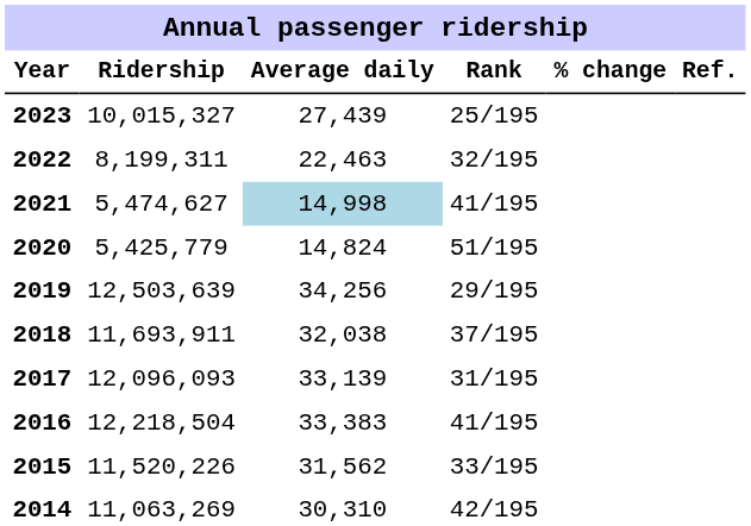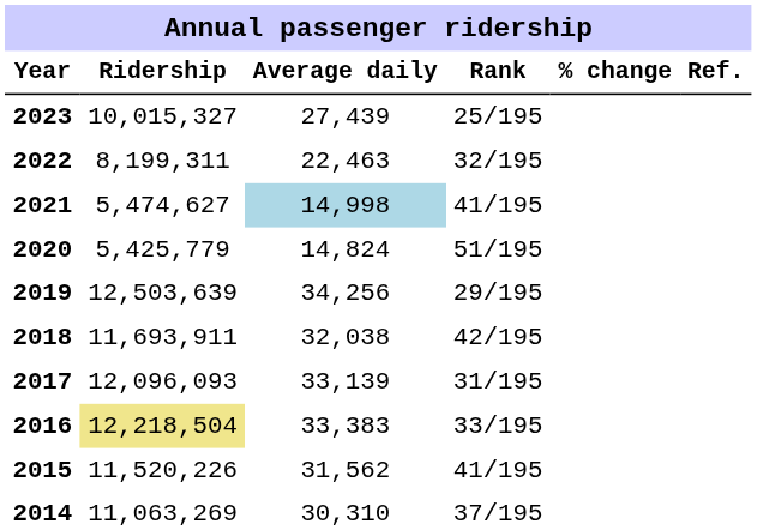 <table class="toccolours" cellpadding="4" cellspacing="0" style="text-align:right;">
 <tr>
 <th colspan="6"  style="background-color:#ccf; background-color:#ccf; font-size:110%; text-align:center;">Annual passenger ridership</th>
 </tr>
 <tr style="font-size:95%; text-align:center">
 <th style="border-bottom:1px solid black">Year</th>
 <th style="border-bottom:1px solid black">Ridership</th>
 <th style="border-bottom:1px solid black">Average daily</th>
 <th style="border-bottom:1px solid black">Rank</th>
 <th style="border-bottom:1px solid black">% change</th>
 <th style="border-bottom:1px solid black">Ref.</th>
 </tr>
 <tr style="text-align:center;">
 <td><strong>2023</strong></td>
 <td>10,015,327</td>
 <td>27,439</td>
 <td>25/195</td>
 <td></td>
 <td></td>
 </tr>
 <tr style="text-align:center;">
 <td><strong>2022</strong></td>
 <td>8,199,311</td>
 <td>22,463</td>
 <td>32/195</td>
 <td></td>
 <td></td>
 </tr>
 <tr style="text-align:center;">
 <td><strong>2021</strong></td>
 <td>5,474,627</td>
 <td style="background: lightblue;">14,998</td>
 <td>41/195</td>
 <td></td>
 <td></td>
 </tr>
 <tr style="text-align:center;">
 <td><strong>2020</strong></td>
 <td>5,425,779</td>
 <td>14,824</td>
 <td>51/195</td>
 <td></td>
 <td></td>
 </tr>
 <tr style="text-align:center;">
 <td><strong>2019</strong></td>
 <td>12,503,639</td>
 <td>34,256</td>
 <td>29/195</td>
 <td></td>
 <td></td>
 </tr>
 <tr style="text-align:center;">
 <td><strong>2018</strong></td>
 <td>11,693,911</td>
 <td>32,038</td>
-<td>37/195</td>
+<td>42/195</td>
 <td></td>
 <td></td>
 </tr>
 <tr style="text-align:center;">
 <td><strong>2017</strong></td>
 <td>12,096,093</td>
 <td>33,139</td>
 <td>31/195</td>
 <td></td>
 <td></td>
 </tr>
 <tr style="text-align:center;">
 <td><strong>2016</strong></td>
-<td>12,218,504</td>
+<td style="background: khaki;">12,218,504</td>
 <td>33,383</td>
-<td>41/195</td>
+<td>33/195</td>
 <td></td>
 <td></td>
 </tr>
 <tr style="text-align:center;">
 <td><strong>2015</strong></td>
 <td>11,520,226</td>
 <td>31,562</td>
-<td>33/195</td>
+<td>41/195</td>
 <td></td>
 <td></td>
 </tr>
 <tr style="text-align:center;">
 <td><strong>2014</strong></td>
 <td>11,063,269</td>
 <td>30,310</td>
-<td>42/195</td>
+<td>37/195</td>
 <td></td>
 <td></td>
 </tr>
 </table>
